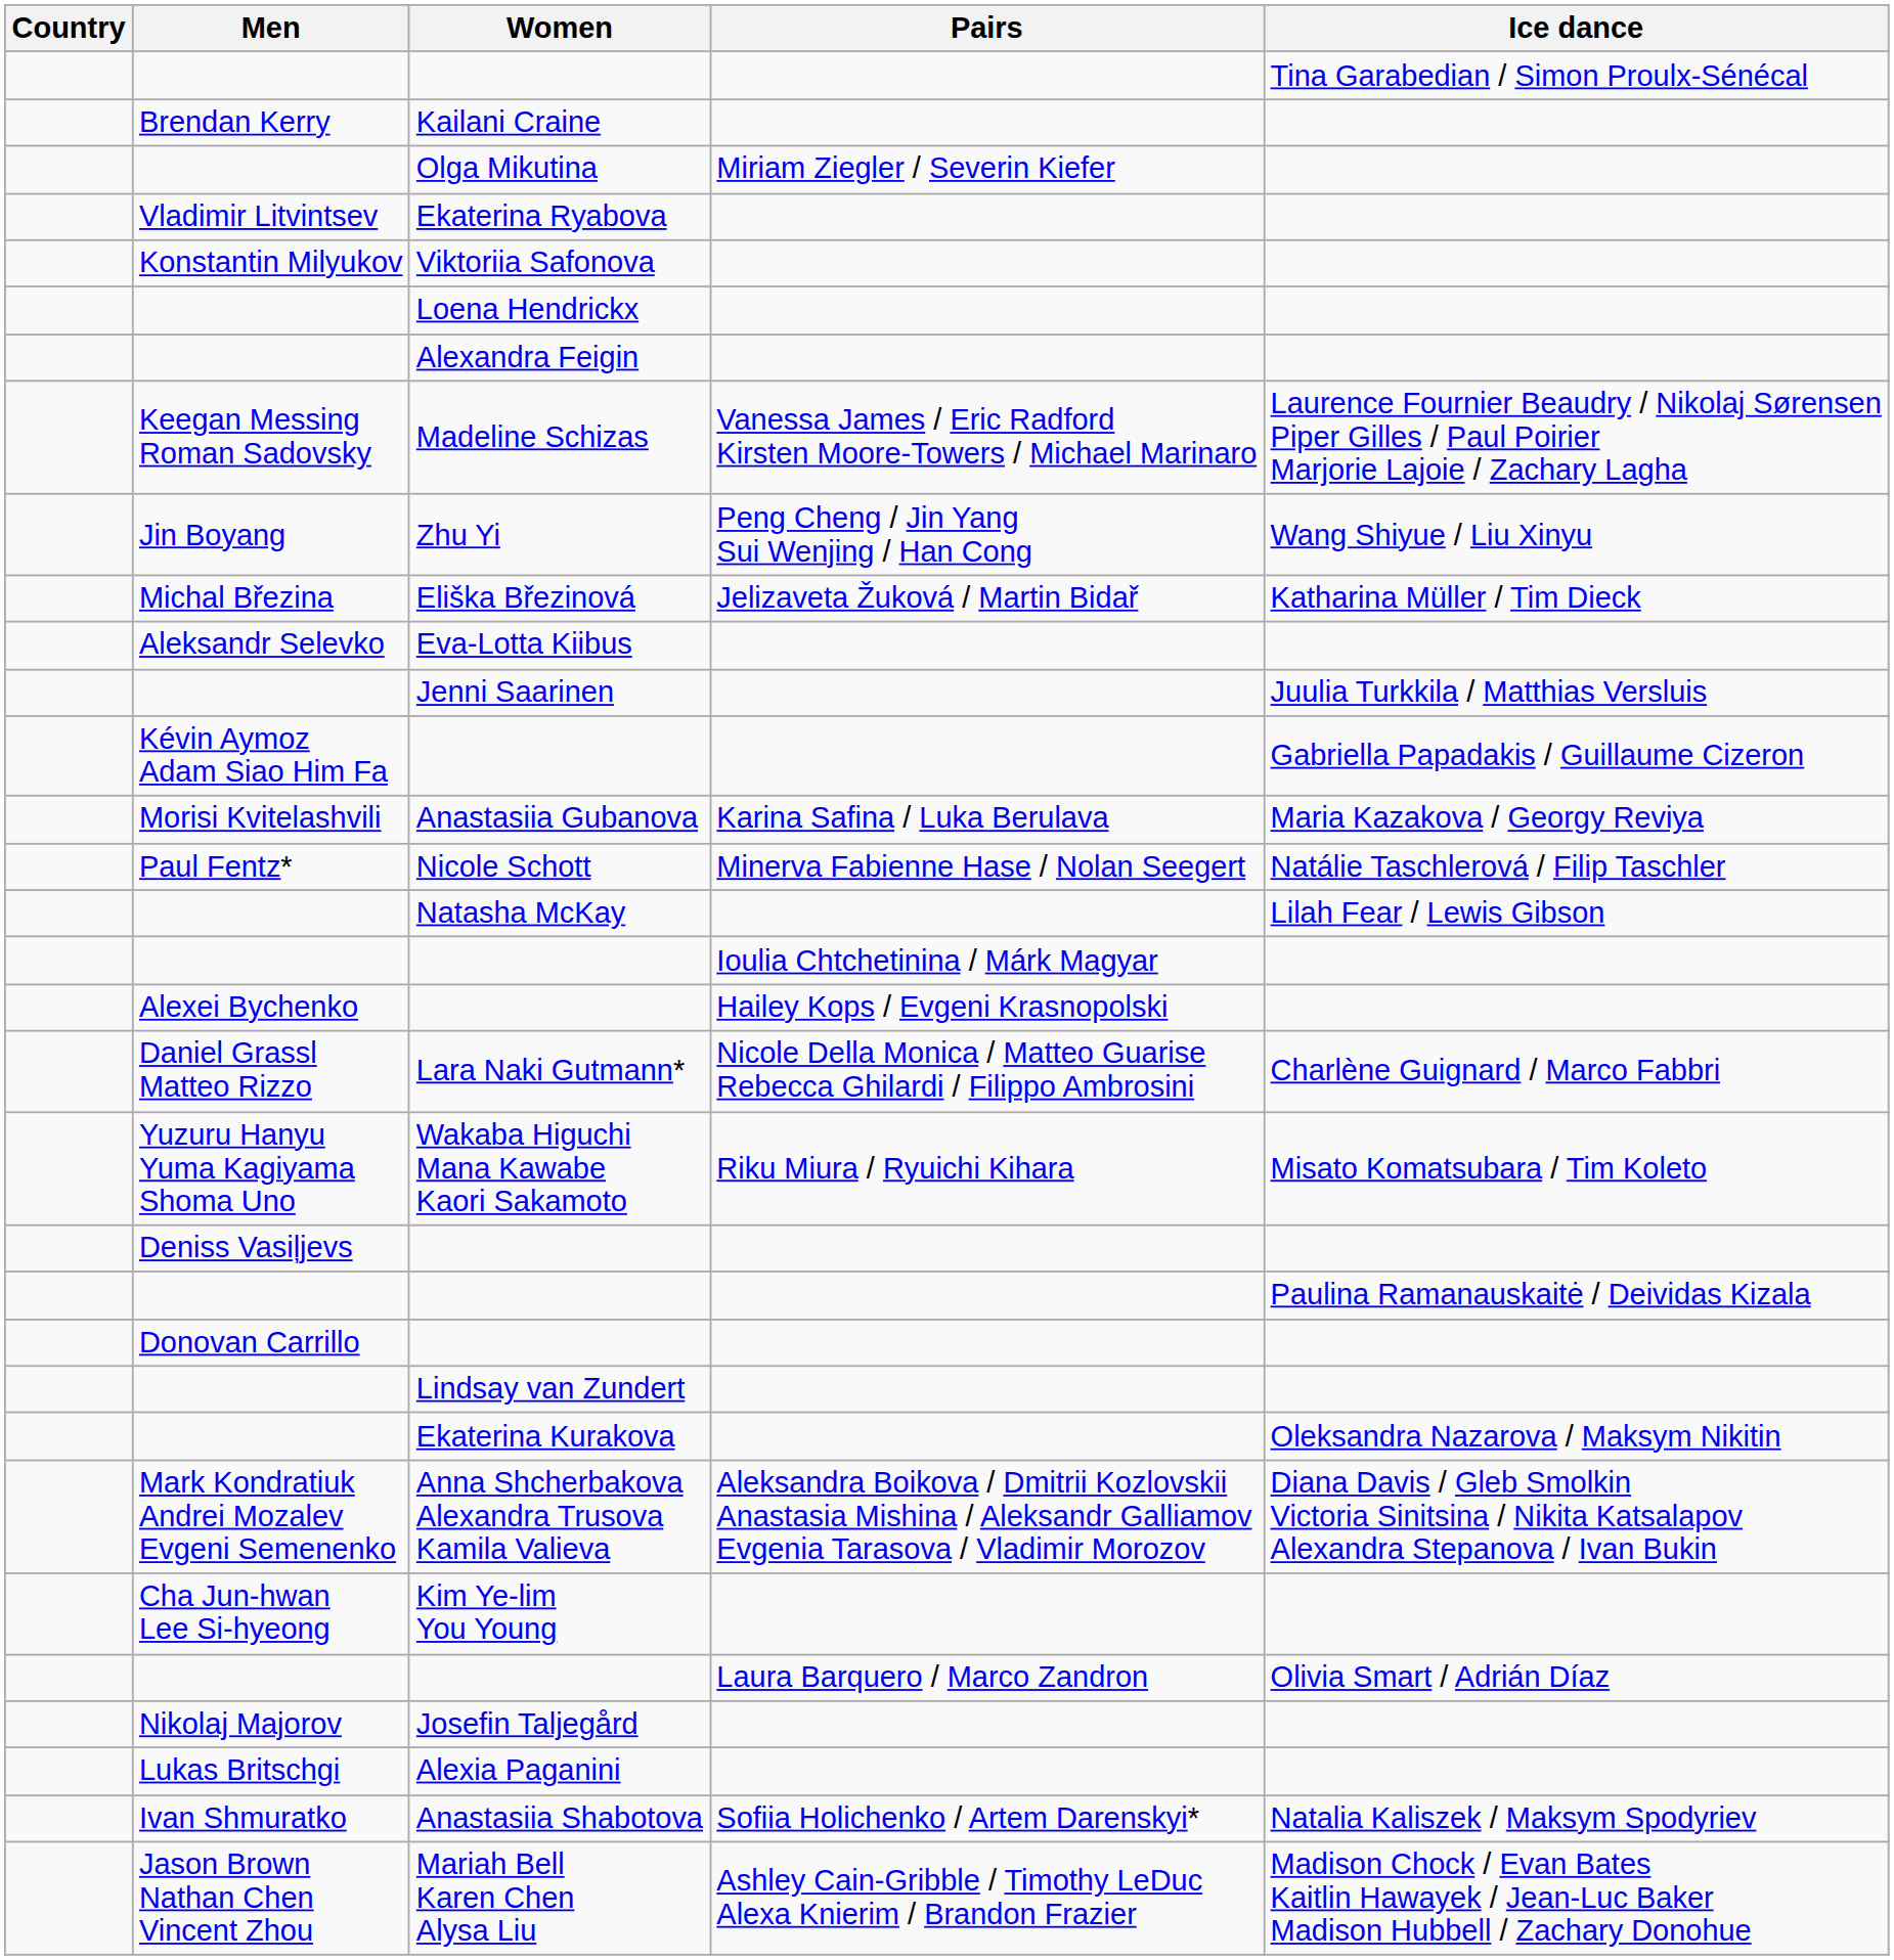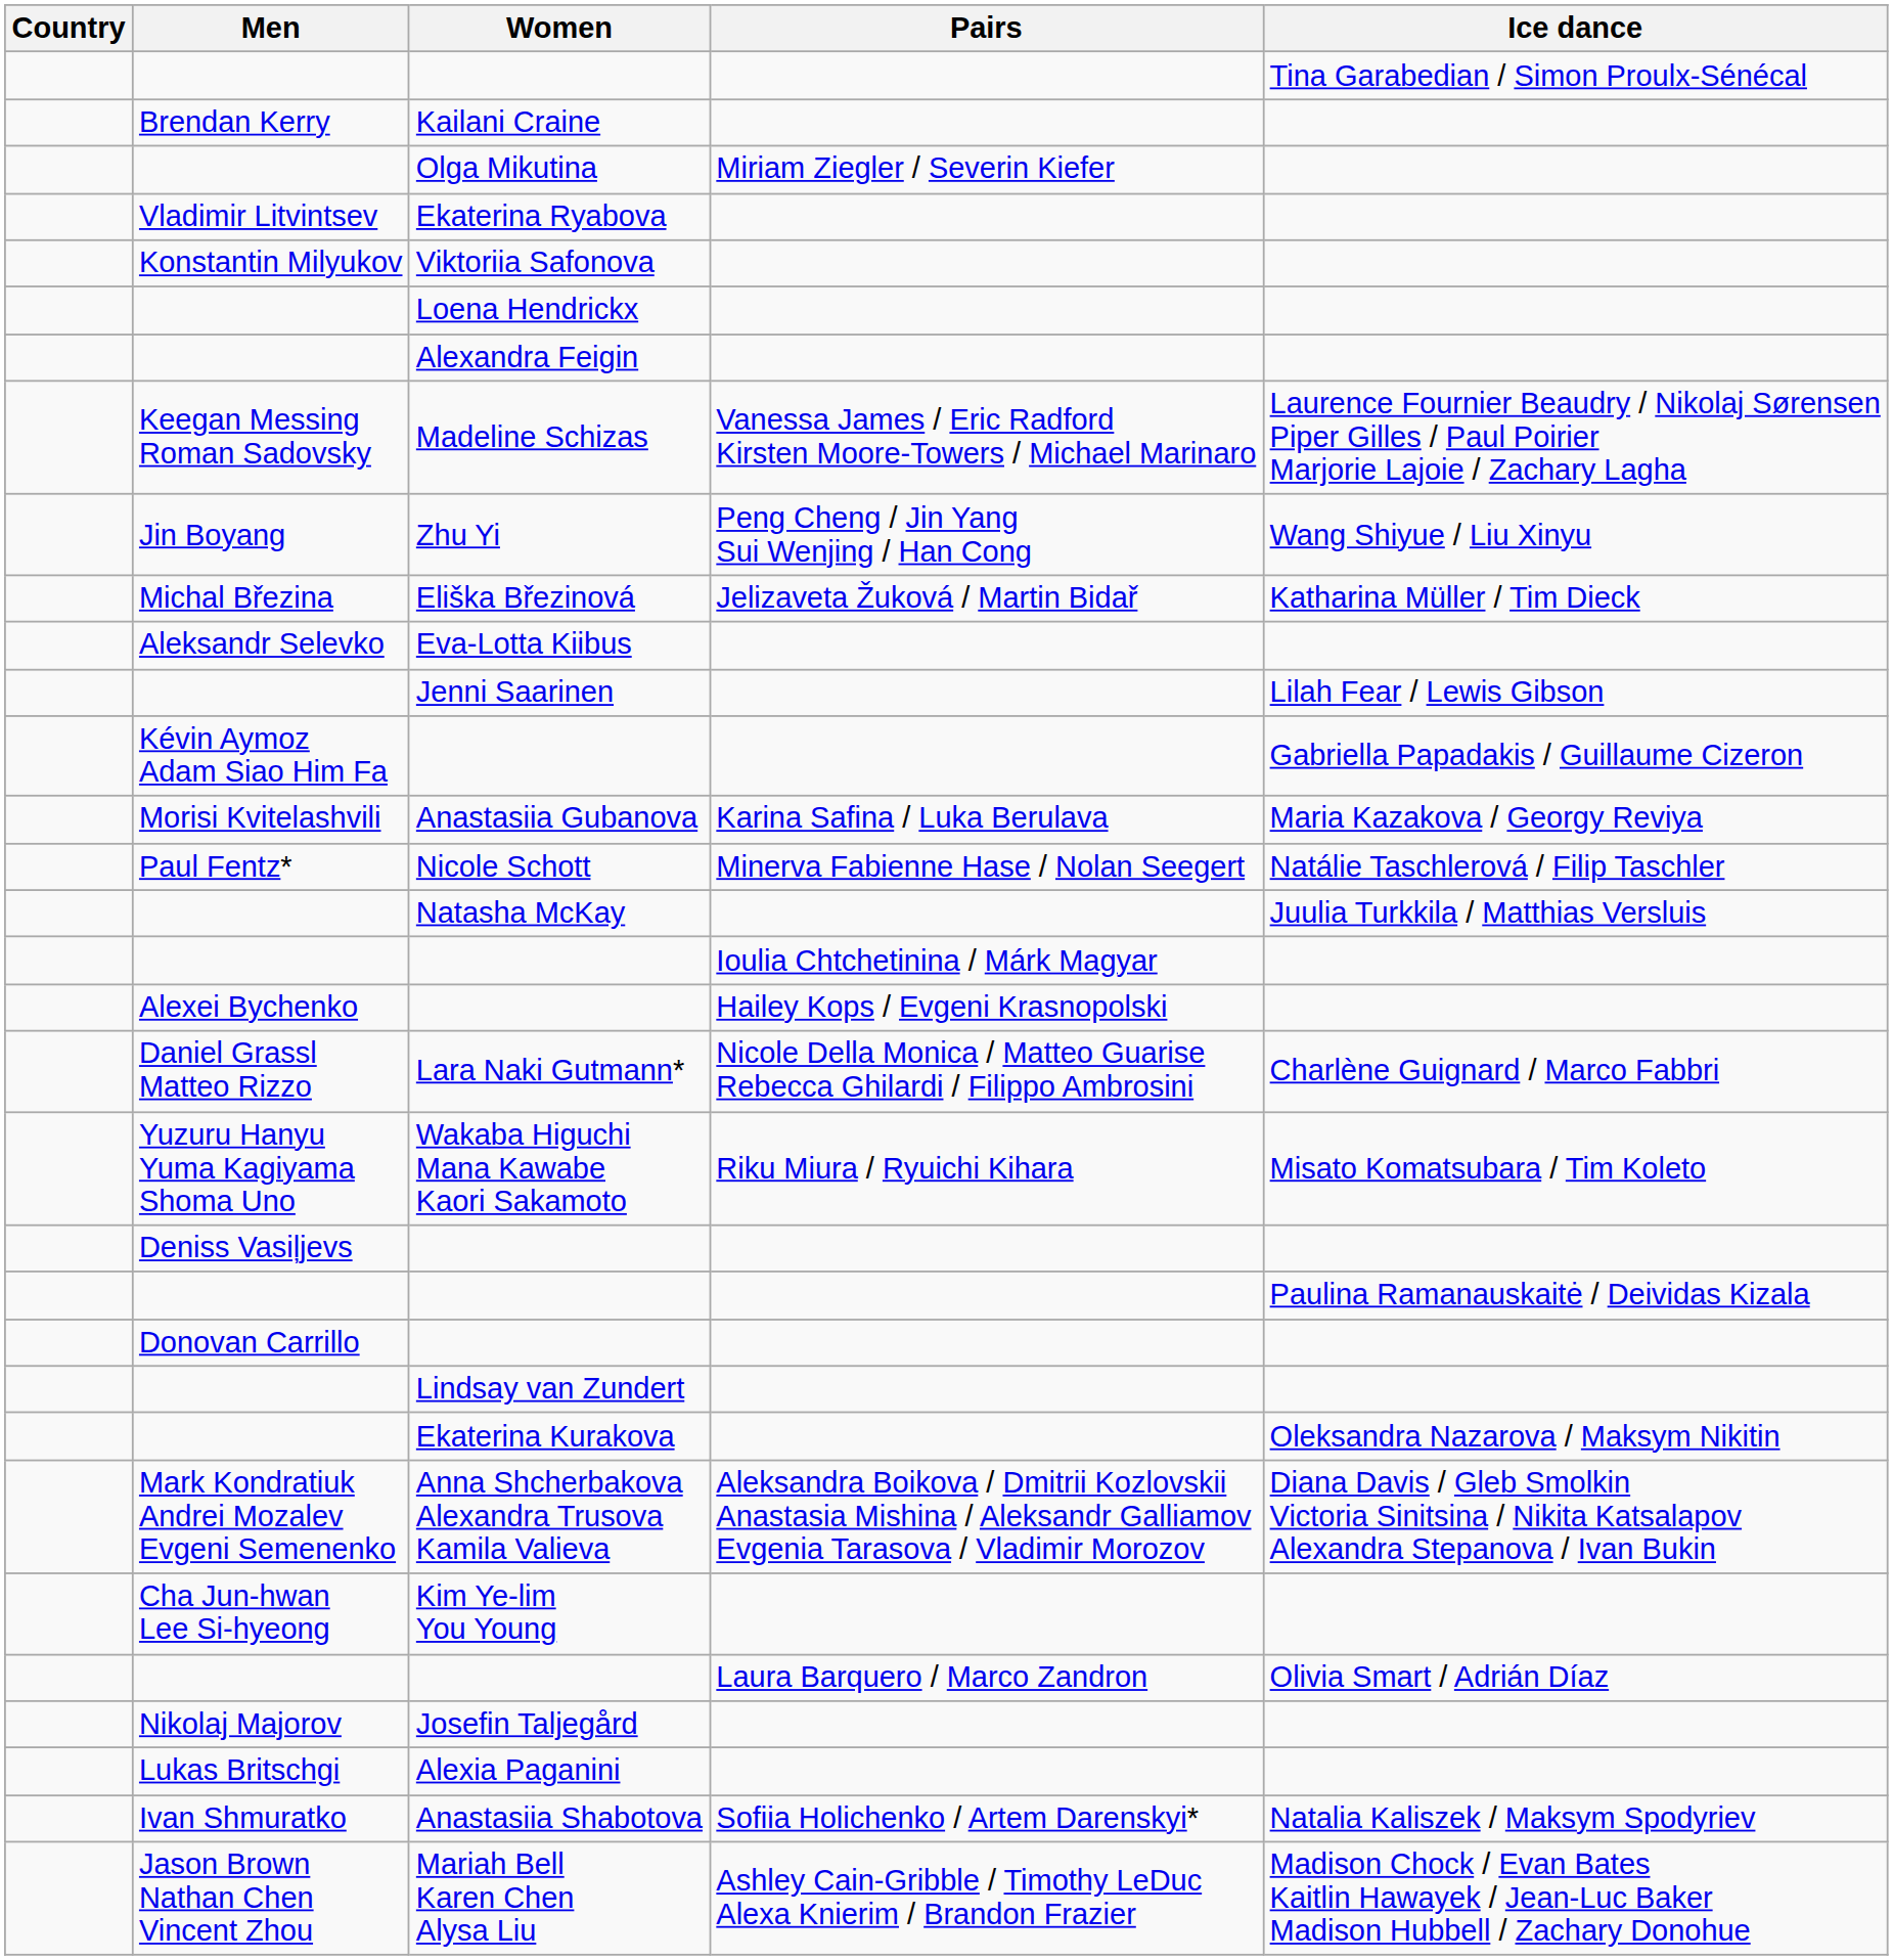 <table class="wikitable">
 <tr>
 <th>Country</th>
 <th>Men</th>
 <th>Women</th>
 <th>Pairs</th>
 <th>Ice dance</th>
 </tr>
 <tr>
 <td></td>
 <td></td>
 <td></td>
 <td></td>
 <td><a href='#'>Tina Garabedian</a> / <a href='#'>Simon Proulx-Sénécal</a></td>
 </tr>
 <tr>
 <td></td>
 <td><a href='#'>Brendan Kerry</a></td>
 <td><a href='#'>Kailani Craine</a></td>
 <td></td>
 <td></td>
 </tr>
 <tr>
 <td></td>
 <td></td>
 <td><a href='#'>Olga Mikutina</a></td>
 <td><a href='#'>Miriam Ziegler</a> / <a href='#'>Severin Kiefer</a></td>
 <td></td>
 </tr>
 <tr>
 <td></td>
 <td><a href='#'>Vladimir Litvintsev</a></td>
 <td><a href='#'>Ekaterina Ryabova</a></td>
 <td></td>
 <td></td>
 </tr>
 <tr>
 <td></td>
 <td><a href='#'>Konstantin Milyukov</a></td>
 <td><a href='#'>Viktoriia Safonova</a></td>
 <td></td>
 <td></td>
 </tr>
 <tr>
 <td></td>
 <td></td>
 <td><a href='#'>Loena Hendrickx</a></td>
 <td></td>
 <td></td>
 </tr>
 <tr>
 <td></td>
 <td></td>
 <td><a href='#'>Alexandra Feigin</a></td>
 <td></td>
 <td></td>
 </tr>
 <tr>
 <td></td>
 <td><a href='#'>Keegan Messing</a><br><a href='#'>Roman Sadovsky</a></td>
 <td><a href='#'>Madeline Schizas</a></td>
 <td><a href='#'>Vanessa James</a> / <a href='#'>Eric Radford</a><br><a href='#'>Kirsten Moore-Towers</a> / <a href='#'>Michael Marinaro</a></td>
 <td><a href='#'>Laurence Fournier Beaudry</a> / <a href='#'>Nikolaj Sørensen</a><br><a href='#'>Piper Gilles</a> / <a href='#'>Paul Poirier</a><br><a href='#'>Marjorie Lajoie</a> / <a href='#'>Zachary Lagha</a></td>
 </tr>
 <tr>
 <td></td>
 <td><a href='#'>Jin Boyang</a></td>
 <td><a href='#'>Zhu Yi</a></td>
 <td><a href='#'>Peng Cheng</a> / <a href='#'>Jin Yang</a><br><a href='#'>Sui Wenjing</a> / <a href='#'>Han Cong</a></td>
 <td><a href='#'>Wang Shiyue</a> / <a href='#'>Liu Xinyu</a></td>
 </tr>
 <tr>
 <td></td>
 <td><a href='#'>Michal Březina</a></td>
 <td><a href='#'>Eliška Březinová</a></td>
 <td><a href='#'>Jelizaveta Žuková</a> / <a href='#'>Martin Bidař</a></td>
 <td><a href='#'>Katharina Müller</a> / <a href='#'>Tim Dieck</a></td>
 </tr>
 <tr>
 <td></td>
 <td><a href='#'>Aleksandr Selevko</a></td>
 <td><a href='#'>Eva-Lotta Kiibus</a></td>
 <td></td>
 <td></td>
 </tr>
 <tr>
 <td></td>
 <td></td>
 <td><a href='#'>Jenni Saarinen</a></td>
 <td></td>
-<td><a href='#'>Juulia Turkkila</a> / <a href='#'>Matthias Versluis</a></td>
+<td><a href='#'>Lilah Fear</a> / <a href='#'>Lewis Gibson</a></td>
 </tr>
 <tr>
 <td></td>
 <td><a href='#'>Kévin Aymoz</a><br><a href='#'>Adam Siao Him Fa</a></td>
 <td></td>
 <td></td>
 <td><a href='#'>Gabriella Papadakis</a> / <a href='#'>Guillaume Cizeron</a></td>
 </tr>
 <tr>
 <td></td>
 <td><a href='#'>Morisi Kvitelashvili</a></td>
 <td><a href='#'>Anastasiia Gubanova</a></td>
 <td><a href='#'>Karina Safina</a> / <a href='#'>Luka Berulava</a></td>
 <td><a href='#'>Maria Kazakova</a> / <a href='#'>Georgy Reviya</a></td>
 </tr>
 <tr>
 <td></td>
 <td><a href='#'>Paul Fentz</a>*</td>
 <td><a href='#'>Nicole Schott</a></td>
 <td><a href='#'>Minerva Fabienne Hase</a> / <a href='#'>Nolan Seegert</a></td>
 <td><a href='#'>Natálie Taschlerová</a> / <a href='#'>Filip Taschler</a></td>
 </tr>
 <tr>
 <td></td>
 <td></td>
 <td><a href='#'>Natasha McKay</a></td>
 <td></td>
-<td><a href='#'>Lilah Fear</a> / <a href='#'>Lewis Gibson</a></td>
+<td><a href='#'>Juulia Turkkila</a> / <a href='#'>Matthias Versluis</a></td>
 </tr>
 <tr>
 <td></td>
 <td></td>
 <td></td>
 <td><a href='#'>Ioulia Chtchetinina</a> / <a href='#'>Márk Magyar</a></td>
 <td></td>
 </tr>
 <tr>
 <td></td>
 <td><a href='#'>Alexei Bychenko</a></td>
 <td></td>
 <td><a href='#'>Hailey Kops</a> / <a href='#'>Evgeni Krasnopolski</a></td>
 <td></td>
 </tr>
 <tr>
 <td></td>
 <td><a href='#'>Daniel Grassl</a><br><a href='#'>Matteo Rizzo</a></td>
 <td><a href='#'>Lara Naki Gutmann</a>*</td>
 <td><a href='#'>Nicole Della Monica</a> / <a href='#'>Matteo Guarise</a><br><a href='#'>Rebecca Ghilardi</a> / <a href='#'>Filippo Ambrosini</a></td>
 <td><a href='#'>Charlène Guignard</a> / <a href='#'>Marco Fabbri</a></td>
 </tr>
 <tr>
 <td></td>
 <td><a href='#'>Yuzuru Hanyu</a><br><a href='#'>Yuma Kagiyama</a><br><a href='#'>Shoma Uno</a></td>
 <td><a href='#'>Wakaba Higuchi</a><br><a href='#'>Mana Kawabe</a><br><a href='#'>Kaori Sakamoto</a></td>
 <td><a href='#'>Riku Miura</a> / <a href='#'>Ryuichi Kihara</a></td>
 <td><a href='#'>Misato Komatsubara</a> / <a href='#'>Tim Koleto</a></td>
 </tr>
 <tr>
 <td></td>
 <td><a href='#'>Deniss Vasiļjevs</a></td>
 <td></td>
 <td></td>
 <td></td>
 </tr>
 <tr>
 <td></td>
 <td></td>
 <td></td>
 <td></td>
 <td><a href='#'>Paulina Ramanauskaitė</a> / <a href='#'>Deividas Kizala</a></td>
 </tr>
 <tr>
 <td></td>
 <td><a href='#'>Donovan Carrillo</a></td>
 <td></td>
 <td></td>
 <td></td>
 </tr>
 <tr>
 <td></td>
 <td></td>
 <td><a href='#'>Lindsay van Zundert</a></td>
 <td></td>
 <td></td>
 </tr>
 <tr>
 <td></td>
 <td></td>
 <td><a href='#'>Ekaterina Kurakova</a></td>
 <td></td>
 <td><a href='#'>Oleksandra Nazarova</a> / <a href='#'>Maksym Nikitin</a></td>
 </tr>
 <tr>
 <td></td>
 <td><a href='#'>Mark Kondratiuk</a><br><a href='#'>Andrei Mozalev</a><br><a href='#'>Evgeni Semenenko</a></td>
 <td><a href='#'>Anna Shcherbakova</a><br><a href='#'>Alexandra Trusova</a><br><a href='#'>Kamila Valieva</a></td>
 <td><a href='#'>Aleksandra Boikova</a> / <a href='#'>Dmitrii Kozlovskii</a><br><a href='#'>Anastasia Mishina</a> / <a href='#'>Aleksandr Galliamov</a><br><a href='#'>Evgenia Tarasova</a> / <a href='#'>Vladimir Morozov</a></td>
 <td><a href='#'>Diana Davis</a> / <a href='#'>Gleb Smolkin</a><br><a href='#'>Victoria Sinitsina</a> / <a href='#'>Nikita Katsalapov</a><br><a href='#'>Alexandra Stepanova</a> / <a href='#'>Ivan Bukin</a></td>
 </tr>
 <tr>
 <td></td>
 <td><a href='#'>Cha Jun-hwan</a><br><a href='#'>Lee Si-hyeong</a></td>
 <td><a href='#'>Kim Ye-lim</a><br><a href='#'>You Young</a></td>
 <td></td>
 <td></td>
 </tr>
 <tr>
 <td></td>
 <td></td>
 <td></td>
 <td><a href='#'>Laura Barquero</a> / <a href='#'>Marco Zandron</a></td>
 <td><a href='#'>Olivia Smart</a> / <a href='#'>Adrián Díaz</a></td>
 </tr>
 <tr>
 <td></td>
 <td><a href='#'>Nikolaj Majorov</a></td>
 <td><a href='#'>Josefin Taljegård</a></td>
 <td></td>
 <td></td>
 </tr>
 <tr>
 <td></td>
 <td><a href='#'>Lukas Britschgi</a></td>
 <td><a href='#'>Alexia Paganini</a></td>
 <td></td>
 <td></td>
 </tr>
 <tr>
 <td></td>
 <td><a href='#'>Ivan Shmuratko</a></td>
 <td><a href='#'>Anastasiia Shabotova</a></td>
 <td><a href='#'>Sofiia Holichenko</a> / <a href='#'>Artem Darenskyi</a>*</td>
 <td><a href='#'>Natalia Kaliszek</a> / <a href='#'>Maksym Spodyriev</a></td>
 </tr>
 <tr>
 <td></td>
 <td><a href='#'>Jason Brown</a><br><a href='#'>Nathan Chen</a><br><a href='#'>Vincent Zhou</a></td>
 <td><a href='#'>Mariah Bell</a><br><a href='#'>Karen Chen</a><br><a href='#'>Alysa Liu</a></td>
 <td><a href='#'>Ashley Cain-Gribble</a> / <a href='#'>Timothy LeDuc</a><br><a href='#'>Alexa Knierim</a> / <a href='#'>Brandon Frazier</a></td>
 <td><a href='#'>Madison Chock</a> / <a href='#'>Evan Bates</a><br><a href='#'>Kaitlin Hawayek</a> / <a href='#'>Jean-Luc Baker</a><br><a href='#'>Madison Hubbell</a> / <a href='#'>Zachary Donohue</a></td>
 </tr>
 </table>
